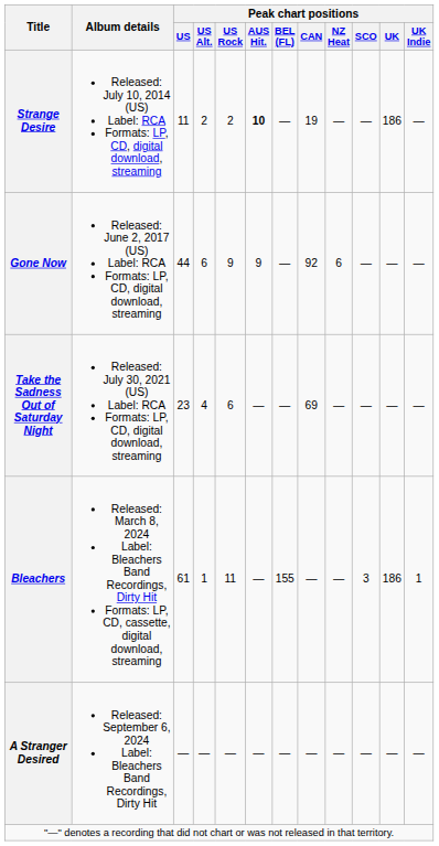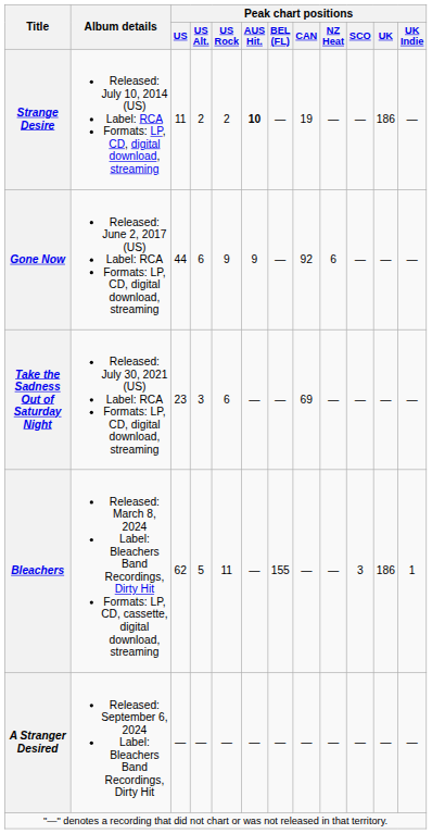 <table class="wikitable plainrowheaders" style="text-align:center;">
 <tr>
 <th scope="col" rowspan="2" style="width:16em;">Title</th>
 <th scope="col" rowspan="2" style="width:19.5em;">Album details</th>
 <th scope="col" colspan="10">Peak chart positions</th>
 </tr>
 <tr>
 <th scope="col" style="width:3em;font-size:90%;"><a href='#'>US</a><br></th>
 <th scope="col" style="width:3em;font-size:90%;"><a href='#'>US<br>Alt.</a><br></th>
 <th scope="col" style="width:3em;font-size:90%;"><a href='#'>US<br>Rock</a><br></th>
 <th scope="col" style="width:3em;font-size:90%;"><a href='#'>AUS<br>Hit.</a><br></th>
 <th scope="col" style="width:3em;font-size:90%;"><a href='#'>BEL<br>(FL)</a><br></th>
 <th scope="col" style="width:3em;font-size:90%;"><a href='#'>CAN</a><br></th>
 <th scope="col" style="width:3em;font-size:90%;"><a href='#'>NZ<br>Heat</a><br></th>
 <th scope="col" style="width:3em;font-size:90%;"><a href='#'>SCO</a><br></th>
 <th scope="col" style="width:3em;font-size:90%;"><a href='#'>UK</a><br></th>
 <th scope="col" style="width:3em;font-size:90%;"><a href='#'>UK<br>Indie</a><br></th>
 </tr>
 <tr>
 <th scope="row"><em><a href='#'>Strange Desire</a></em></th>
 <td><br><ul><li>Released: July 10, 2014 <span>(US)</span></li><li>Label: <a href='#'>RCA</a></li><li>Formats: <a href='#'>LP</a>, <a href='#'>CD</a>, <a href='#'>digital download</a>, <a href='#'>streaming</a></li></ul></td>
 <td>11</td>
 <td>2</td>
 <td>2</td>
 <td><strong>10</strong></td>
 <td>—</td>
 <td>19</td>
 <td>—</td>
 <td>—</td>
 <td>186</td>
 <td>—</td>
 </tr>
 <tr>
 <th scope="row"><em><a href='#'>Gone Now</a></em></th>
 <td><br><ul><li>Released: June 2, 2017 <span>(US)</span></li><li>Label: RCA</li><li>Formats: LP, CD, digital download, streaming</li></ul></td>
 <td>44</td>
 <td>6</td>
 <td>9</td>
 <td>9</td>
 <td>—</td>
 <td>92</td>
 <td>6</td>
 <td>—</td>
 <td>—</td>
 <td>—</td>
 </tr>
 <tr>
 <th scope="row"><em><a href='#'>Take the Sadness Out of Saturday Night</a></em></th>
 <td><br><ul><li>Released: July 30, 2021 <span>(US)</span></li><li>Label: RCA</li><li>Formats: LP, CD, digital download, streaming</li></ul></td>
 <td>23</td>
-<td>4</td>
+<td>3</td>
 <td>6</td>
 <td>—</td>
 <td>—</td>
 <td>69</td>
 <td>—</td>
 <td>—</td>
 <td>—</td>
 <td>—</td>
 </tr>
 <tr>
 <th scope="row"><em><a href='#'>Bleachers</a></em></th>
 <td><br><ul><li>Released: March 8, 2024</li><li>Label: Bleachers Band Recordings, <a href='#'>Dirty Hit</a></li><li>Formats: LP, CD, cassette, digital download, streaming</li></ul></td>
-<td>61</td>
-<td>1</td>
+<td>62</td>
+<td>5</td>
 <td>11</td>
 <td>—</td>
 <td>155</td>
 <td>—</td>
 <td>—</td>
 <td>3</td>
 <td>186</td>
 <td>1</td>
 </tr>
 <tr>
 <th scope="row"><em>A Stranger Desired</em></th>
 <td><br><ul><li>Released: September 6, 2024</li><li>Label: Bleachers Band Recordings, Dirty Hit</li></ul></td>
 <td>—</td>
 <td>—</td>
 <td>—</td>
 <td>—</td>
 <td>—</td>
 <td>—</td>
 <td>—</td>
 <td>—</td>
 <td>—</td>
 <td>—</td>
 </tr>
 <tr>
 <td colspan="14" style="font-size:90%">"—" denotes a recording that did not chart or was not released in that territory.</td>
 </tr>
 </table>
